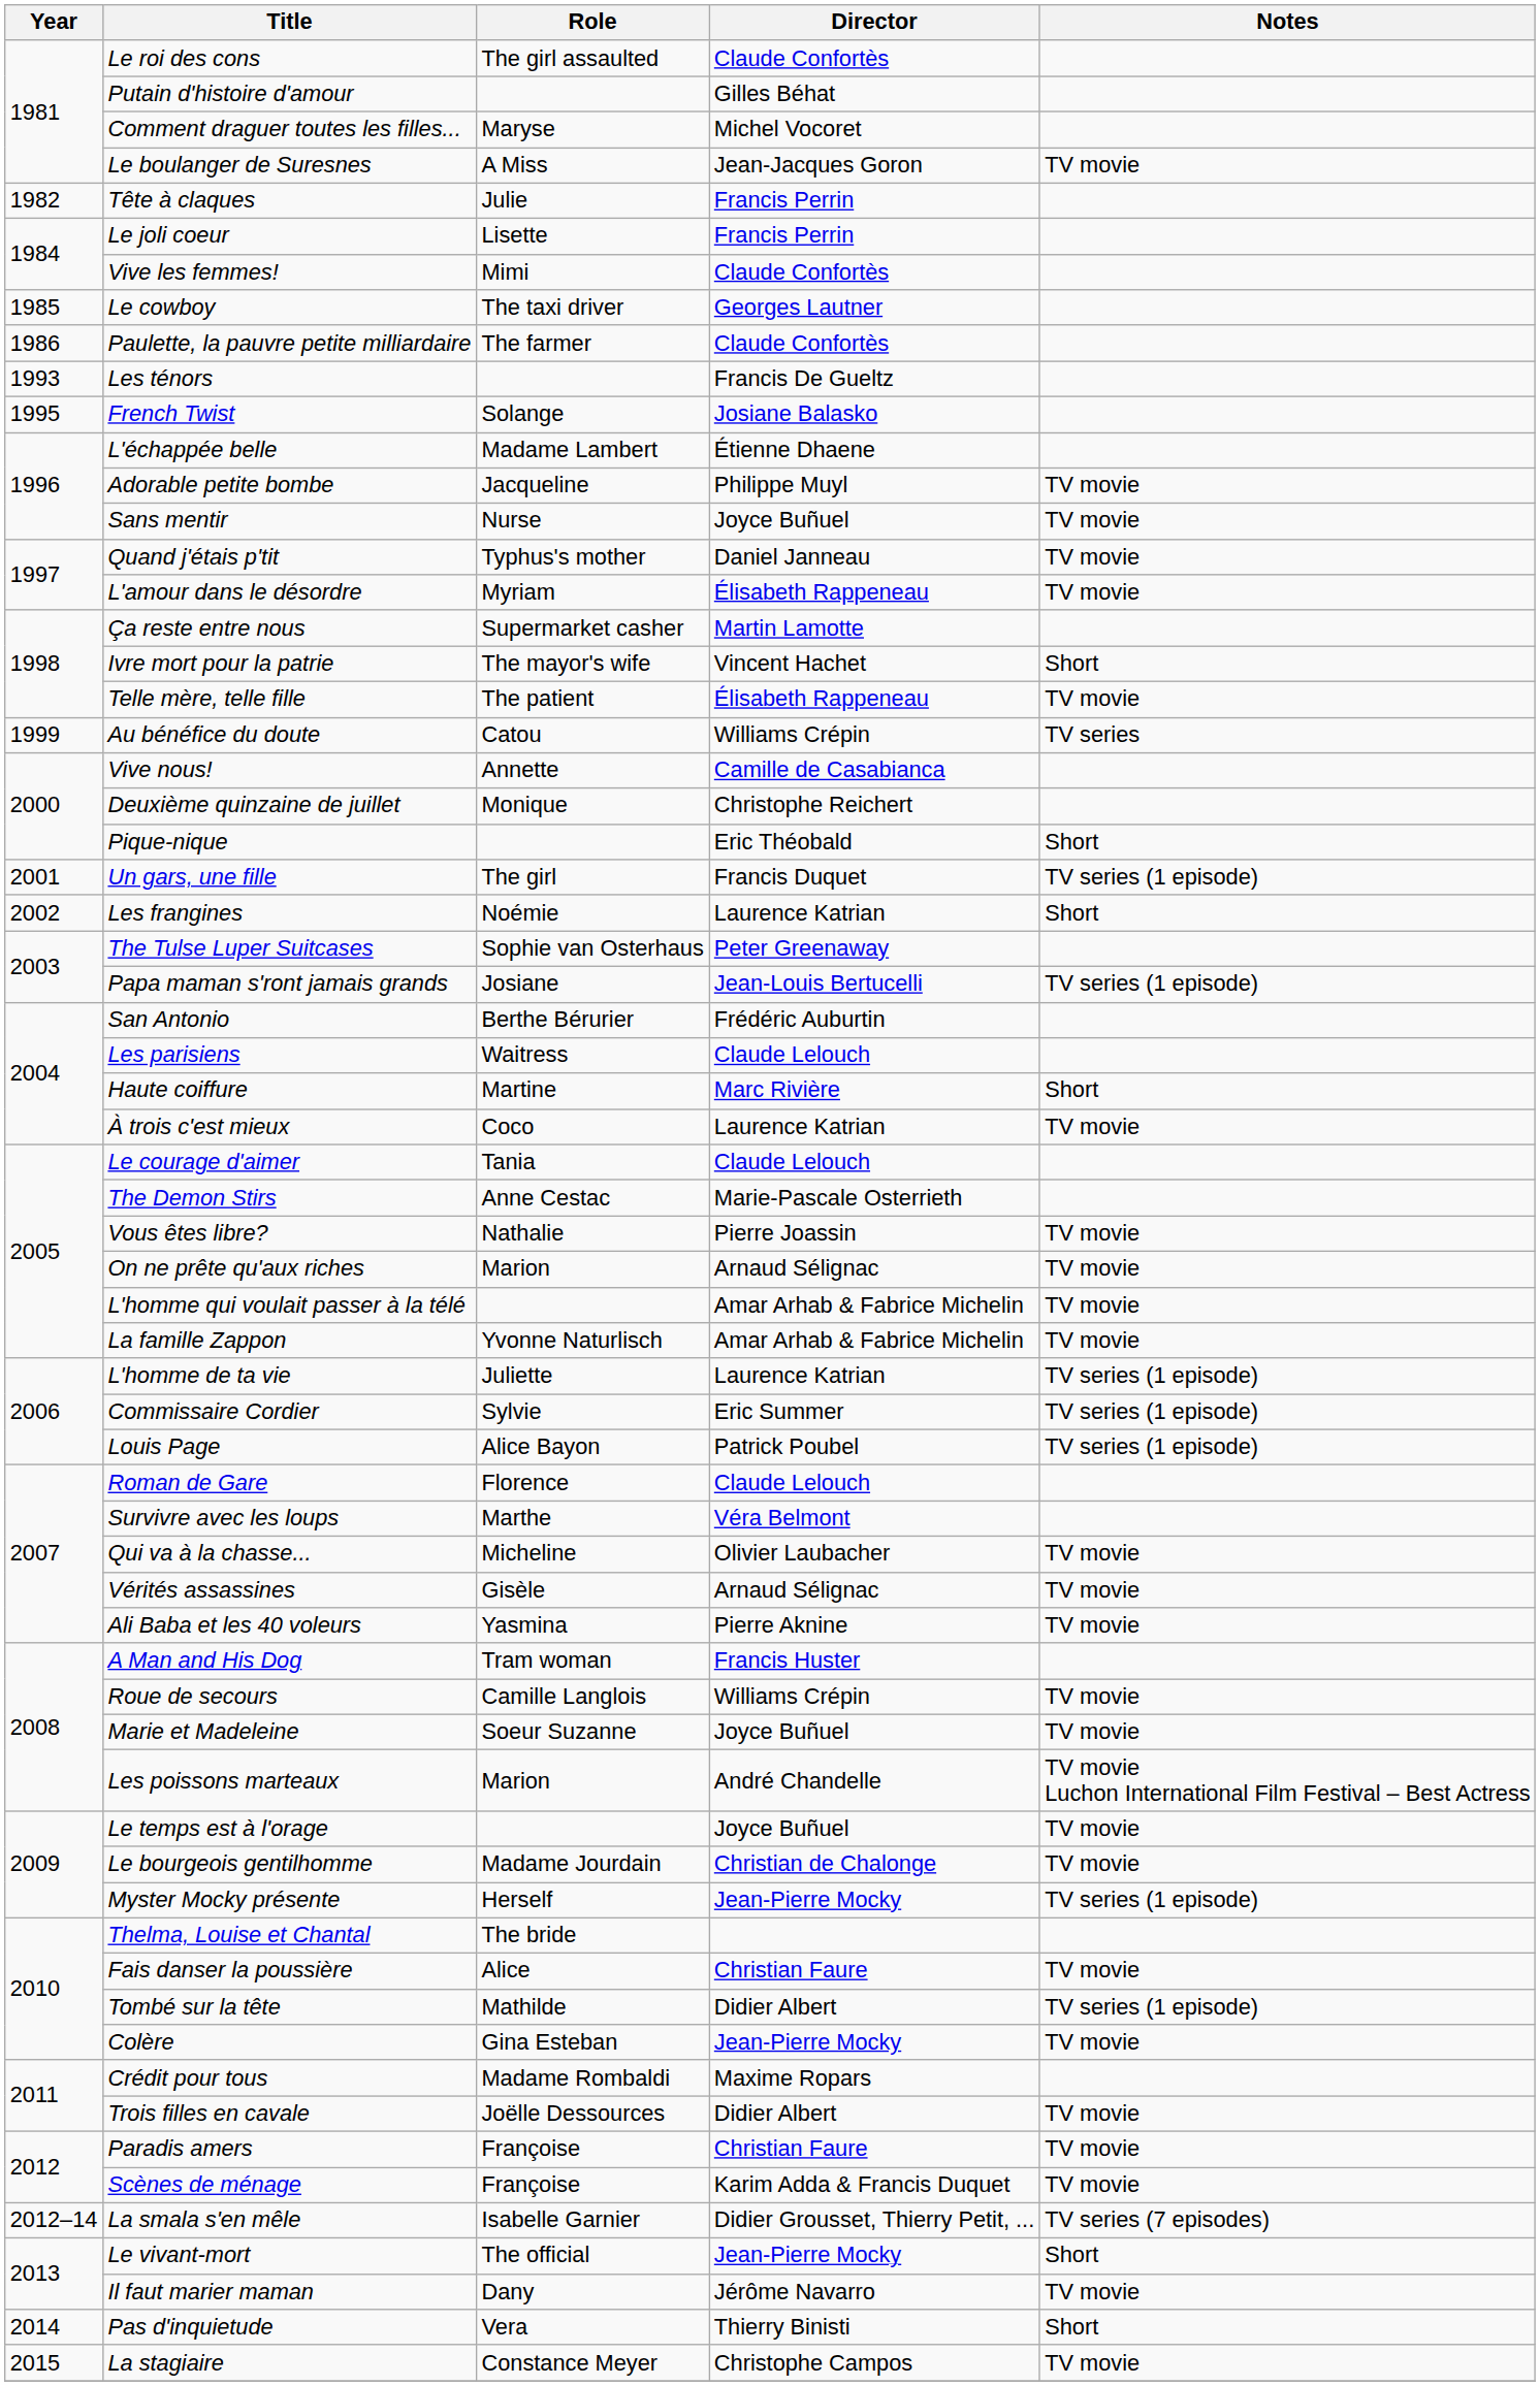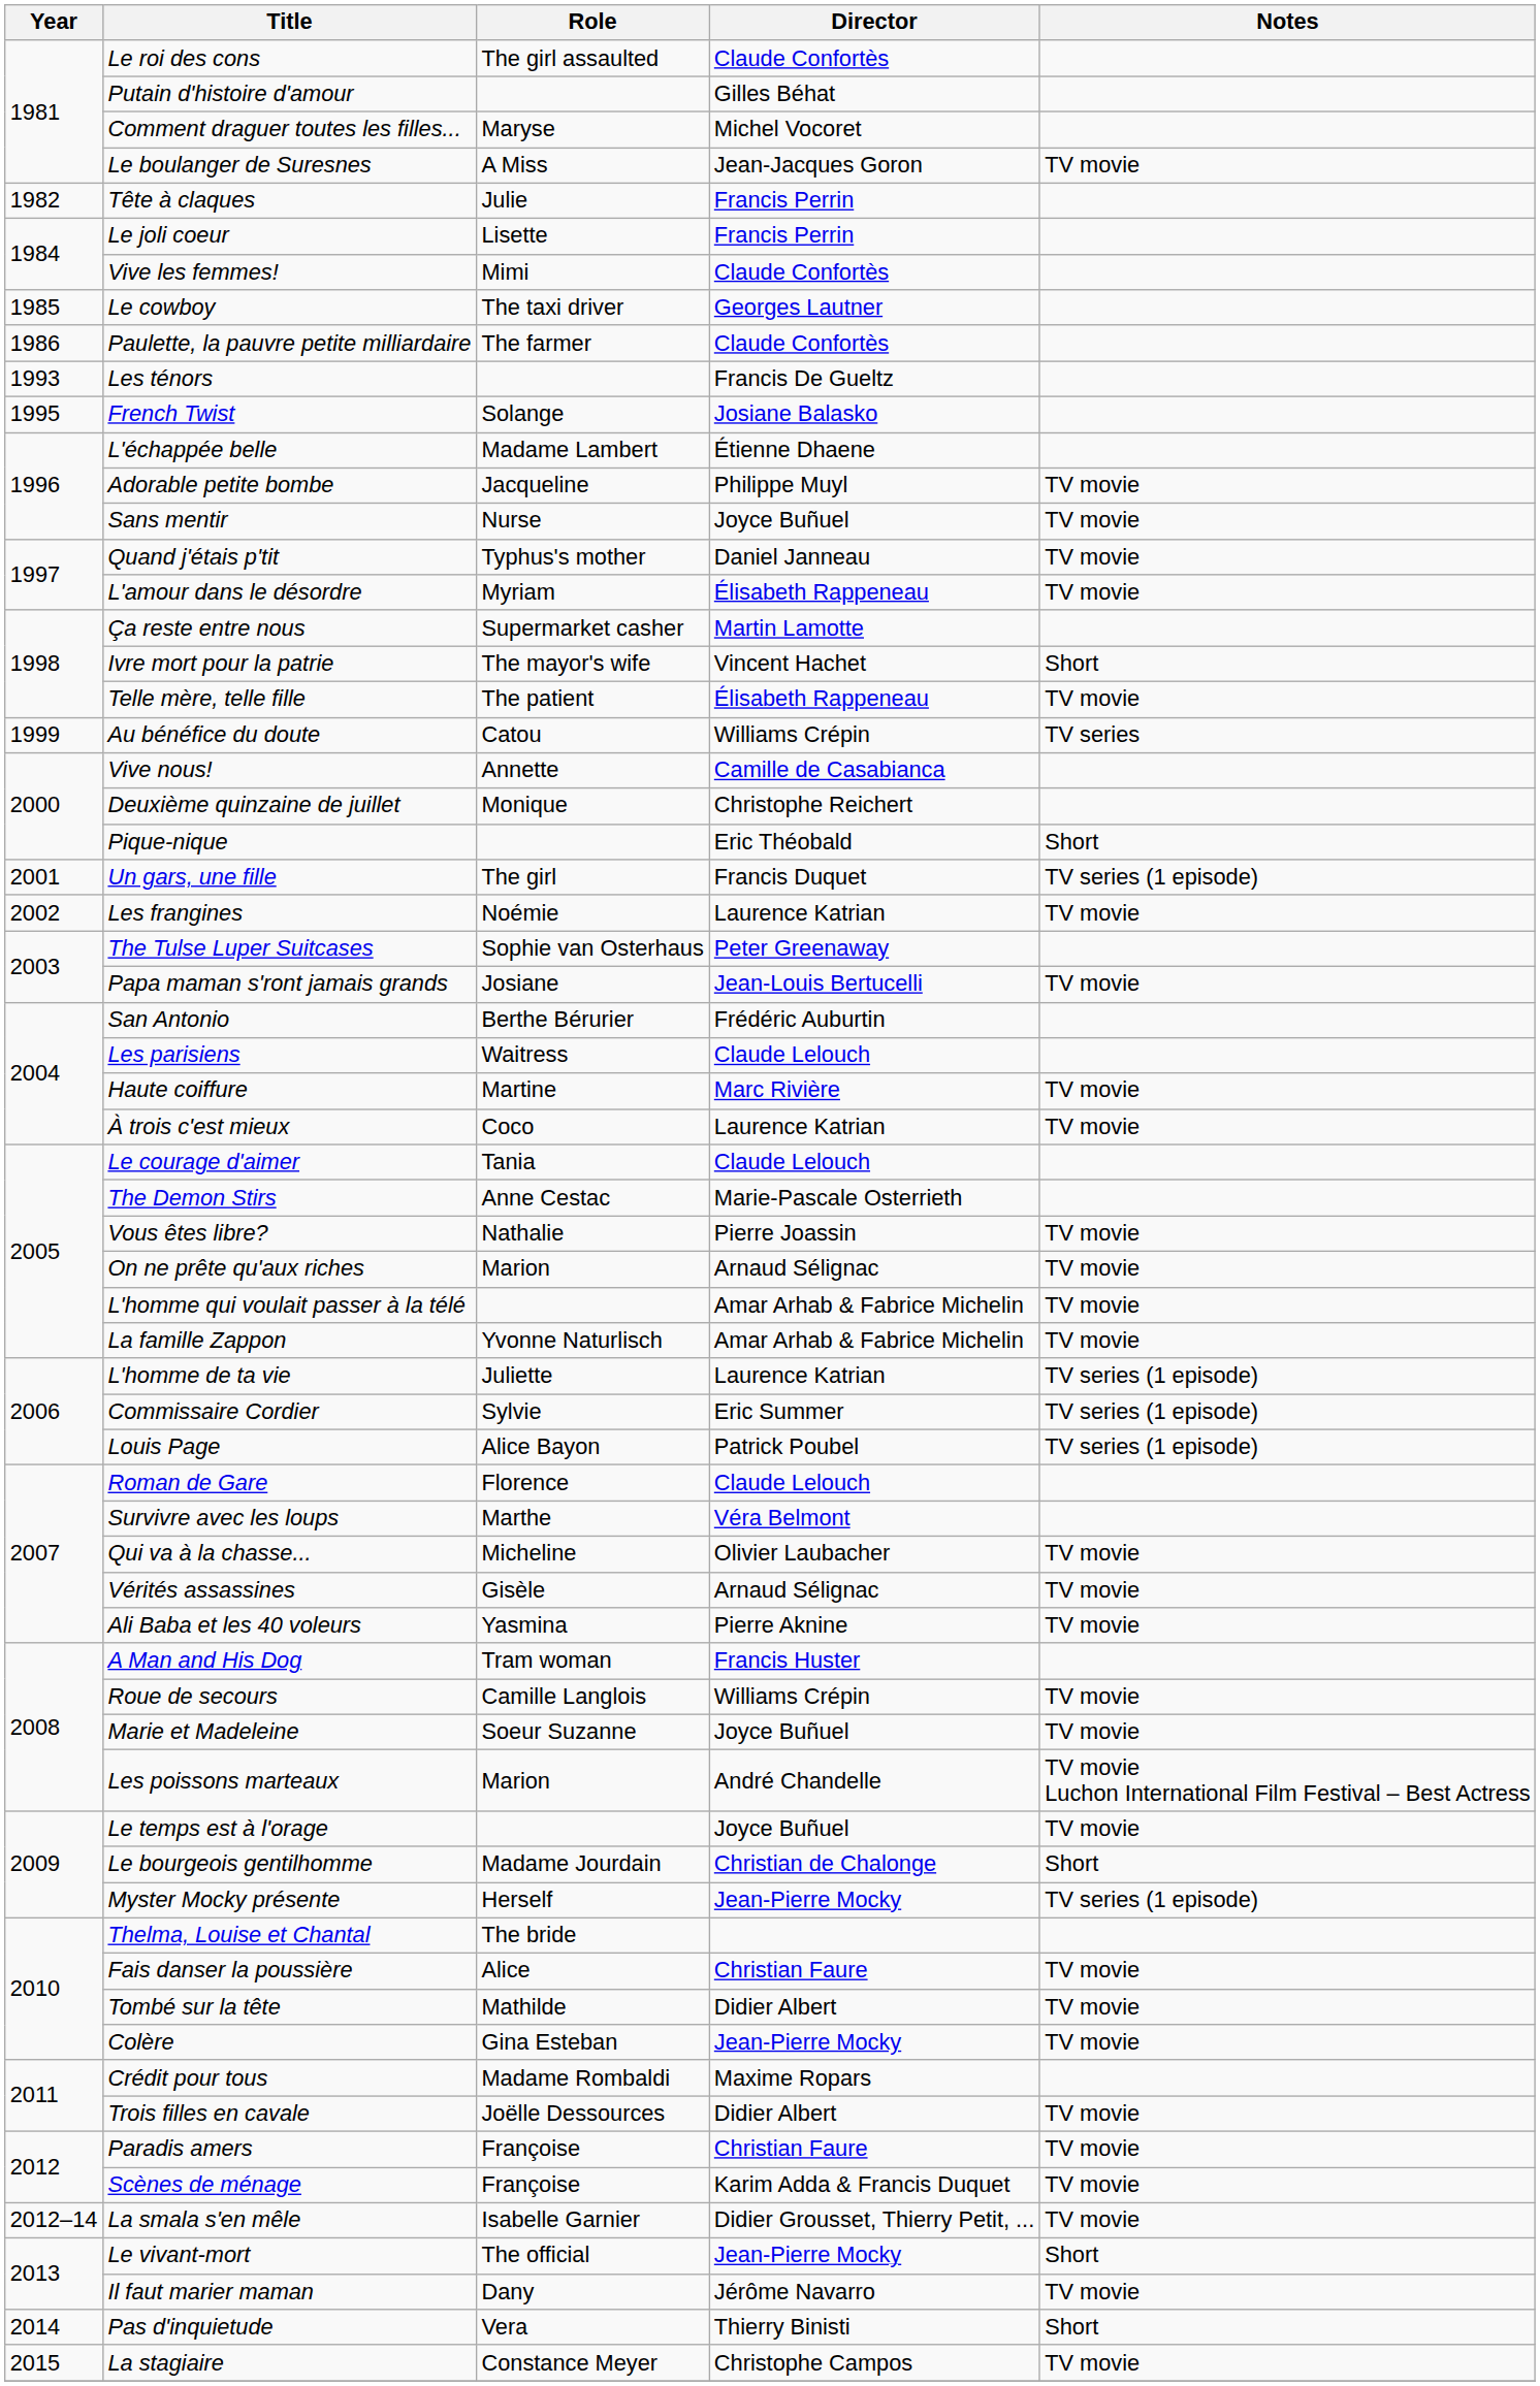 <table class="wikitable">
 <tr>
 <th>Year</th>
 <th>Title</th>
 <th>Role</th>
 <th>Director</th>
 <th>Notes</th>
 </tr>
 <tr>
 <td rowspan=4>1981</td>
 <td><em>Le roi des cons</em></td>
 <td>The girl assaulted</td>
 <td><a href='#'>Claude Confortès</a></td>
 <td></td>
 </tr>
 <tr>
 <td><em>Putain d'histoire d'amour</em></td>
 <td></td>
 <td>Gilles Béhat</td>
 <td></td>
 </tr>
 <tr>
 <td><em>Comment draguer toutes les filles...</em></td>
 <td>Maryse</td>
 <td>Michel Vocoret</td>
 <td></td>
 </tr>
 <tr>
 <td><em>Le boulanger de Suresnes</em></td>
 <td>A Miss</td>
 <td>Jean-Jacques Goron</td>
 <td>TV movie</td>
 </tr>
 <tr>
 <td>1982</td>
 <td><em>Tête à claques</em></td>
 <td>Julie</td>
 <td><a href='#'>Francis Perrin</a></td>
 <td></td>
 </tr>
 <tr>
 <td rowspan=2>1984</td>
 <td><em>Le joli coeur</em></td>
 <td>Lisette</td>
 <td><a href='#'>Francis Perrin</a></td>
 <td></td>
 </tr>
 <tr>
 <td><em>Vive les femmes!</em></td>
 <td>Mimi</td>
 <td><a href='#'>Claude Confortès</a></td>
 <td></td>
 </tr>
 <tr>
 <td>1985</td>
 <td><em>Le cowboy</em></td>
 <td>The taxi driver</td>
 <td><a href='#'>Georges Lautner</a></td>
 <td></td>
 </tr>
 <tr>
 <td>1986</td>
 <td><em>Paulette, la pauvre petite milliardaire</em></td>
 <td>The farmer</td>
 <td><a href='#'>Claude Confortès</a></td>
 <td></td>
 </tr>
 <tr>
 <td>1993</td>
 <td><em>Les ténors</em></td>
 <td></td>
 <td>Francis De Gueltz</td>
 <td></td>
 </tr>
 <tr>
 <td>1995</td>
 <td><em><a href='#'>French Twist</a></em></td>
 <td>Solange</td>
 <td><a href='#'>Josiane Balasko</a></td>
 <td></td>
 </tr>
 <tr>
 <td rowspan=3>1996</td>
 <td><em>L'échappée belle</em></td>
 <td>Madame Lambert</td>
 <td>Étienne Dhaene</td>
 <td></td>
 </tr>
 <tr>
 <td><em>Adorable petite bombe</em></td>
 <td>Jacqueline</td>
 <td>Philippe Muyl</td>
 <td>TV movie</td>
 </tr>
 <tr>
 <td><em>Sans mentir</em></td>
 <td>Nurse</td>
 <td>Joyce Buñuel</td>
 <td>TV movie</td>
 </tr>
 <tr>
 <td rowspan=2>1997</td>
 <td><em>Quand j'étais p'tit</em></td>
 <td>Typhus's mother</td>
 <td>Daniel Janneau</td>
 <td>TV movie</td>
 </tr>
 <tr>
 <td><em>L'amour dans le désordre</em></td>
 <td>Myriam</td>
 <td><a href='#'>Élisabeth Rappeneau</a></td>
 <td>TV movie</td>
 </tr>
 <tr>
 <td rowspan=3>1998</td>
 <td><em>Ça reste entre nous</em></td>
 <td>Supermarket casher</td>
 <td><a href='#'>Martin Lamotte</a></td>
 <td></td>
 </tr>
 <tr>
 <td><em>Ivre mort pour la patrie</em></td>
 <td>The mayor's wife</td>
 <td>Vincent Hachet</td>
 <td>Short</td>
 </tr>
 <tr>
 <td><em>Telle mère, telle fille</em></td>
 <td>The patient</td>
 <td><a href='#'>Élisabeth Rappeneau</a></td>
 <td>TV movie</td>
 </tr>
 <tr>
 <td>1999</td>
 <td><em>Au bénéfice du doute</em></td>
 <td>Catou</td>
 <td>Williams Crépin</td>
 <td>TV series</td>
 </tr>
 <tr>
 <td rowspan=3>2000</td>
 <td><em>Vive nous!</em></td>
 <td>Annette</td>
 <td><a href='#'>Camille de Casabianca</a></td>
 <td></td>
 </tr>
 <tr>
 <td><em>Deuxième quinzaine de juillet</em></td>
 <td>Monique</td>
 <td>Christophe Reichert</td>
 <td></td>
 </tr>
 <tr>
 <td><em>Pique-nique</em></td>
 <td></td>
 <td>Eric Théobald</td>
 <td>Short</td>
 </tr>
 <tr>
 <td>2001</td>
 <td><em><a href='#'>Un gars, une fille</a></em></td>
 <td>The girl</td>
 <td>Francis Duquet</td>
 <td>TV series (1 episode)</td>
 </tr>
 <tr>
 <td>2002</td>
 <td><em>Les frangines</em></td>
 <td>Noémie</td>
 <td>Laurence Katrian</td>
-<td>Short</td>
+<td>TV movie</td>
 </tr>
 <tr>
 <td rowspan=2>2003</td>
 <td><em><a href='#'>The Tulse Luper Suitcases</a></em></td>
 <td>Sophie van Osterhaus</td>
 <td><a href='#'>Peter Greenaway</a></td>
 <td></td>
 </tr>
 <tr>
 <td><em>Papa maman s'ront jamais grands</em></td>
 <td>Josiane</td>
 <td><a href='#'>Jean-Louis Bertucelli</a></td>
-<td>TV series (1 episode)</td>
+<td>TV movie</td>
 </tr>
 <tr>
 <td rowspan=4>2004</td>
 <td><em>San Antonio</em></td>
 <td>Berthe Bérurier</td>
 <td>Frédéric Auburtin</td>
 <td></td>
 </tr>
 <tr>
 <td><em><a href='#'>Les parisiens</a></em></td>
 <td>Waitress</td>
 <td><a href='#'>Claude Lelouch</a></td>
 <td></td>
 </tr>
 <tr>
 <td><em>Haute coiffure</em></td>
 <td>Martine</td>
 <td><a href='#'>Marc Rivière</a></td>
-<td>Short</td>
+<td>TV movie</td>
 </tr>
 <tr>
 <td><em>À trois c'est mieux</em></td>
 <td>Coco</td>
 <td>Laurence Katrian</td>
 <td>TV movie</td>
 </tr>
 <tr>
 <td rowspan=6>2005</td>
 <td><em><a href='#'>Le courage d'aimer</a></em></td>
 <td>Tania</td>
 <td><a href='#'>Claude Lelouch</a></td>
 <td></td>
 </tr>
 <tr>
 <td><em><a href='#'>The Demon Stirs</a></em></td>
 <td>Anne Cestac</td>
 <td>Marie-Pascale Osterrieth</td>
 <td></td>
 </tr>
 <tr>
 <td><em>Vous êtes libre?</em></td>
 <td>Nathalie</td>
 <td>Pierre Joassin</td>
 <td>TV movie</td>
 </tr>
 <tr>
 <td><em>On ne prête qu'aux riches</em></td>
 <td>Marion</td>
 <td>Arnaud Sélignac</td>
 <td>TV movie</td>
 </tr>
 <tr>
 <td><em>L'homme qui voulait passer à la télé</em></td>
 <td></td>
 <td>Amar Arhab & Fabrice Michelin</td>
 <td>TV movie</td>
 </tr>
 <tr>
 <td><em>La famille Zappon</em></td>
 <td>Yvonne Naturlisch</td>
 <td>Amar Arhab & Fabrice Michelin</td>
 <td>TV movie</td>
 </tr>
 <tr>
 <td rowspan=3>2006</td>
 <td><em>L'homme de ta vie</em></td>
 <td>Juliette</td>
 <td>Laurence Katrian</td>
 <td>TV series (1 episode)</td>
 </tr>
 <tr>
 <td><em>Commissaire Cordier</em></td>
 <td>Sylvie</td>
 <td>Eric Summer</td>
 <td>TV series (1 episode)</td>
 </tr>
 <tr>
 <td><em>Louis Page</em></td>
 <td>Alice Bayon</td>
 <td>Patrick Poubel</td>
 <td>TV series (1 episode)</td>
 </tr>
 <tr>
 <td rowspan=5>2007</td>
 <td><em><a href='#'>Roman de Gare</a></em></td>
 <td>Florence</td>
 <td><a href='#'>Claude Lelouch</a></td>
 <td></td>
 </tr>
 <tr>
 <td><em>Survivre avec les loups</em></td>
 <td>Marthe</td>
 <td><a href='#'>Véra Belmont</a></td>
 <td></td>
 </tr>
 <tr>
 <td><em>Qui va à la chasse...</em></td>
 <td>Micheline</td>
 <td>Olivier Laubacher</td>
 <td>TV movie</td>
 </tr>
 <tr>
 <td><em>Vérités assassines</em></td>
 <td>Gisèle</td>
 <td>Arnaud Sélignac</td>
 <td>TV movie</td>
 </tr>
 <tr>
 <td><em>Ali Baba et les 40 voleurs</em></td>
 <td>Yasmina</td>
 <td>Pierre Aknine</td>
 <td>TV movie</td>
 </tr>
 <tr>
 <td rowspan=4>2008</td>
 <td><em><a href='#'>A Man and His Dog</a></em></td>
 <td>Tram woman</td>
 <td><a href='#'>Francis Huster</a></td>
 <td></td>
 </tr>
 <tr>
 <td><em>Roue de secours</em></td>
 <td>Camille Langlois</td>
 <td>Williams Crépin</td>
 <td>TV movie</td>
 </tr>
 <tr>
 <td><em>Marie et Madeleine</em></td>
 <td>Soeur Suzanne</td>
 <td>Joyce Buñuel</td>
 <td>TV movie</td>
 </tr>
 <tr>
 <td><em>Les poissons marteaux</em></td>
 <td>Marion</td>
 <td>André Chandelle</td>
 <td>TV movie<br>Luchon International Film Festival – Best Actress</td>
 </tr>
 <tr>
 <td rowspan=3>2009</td>
 <td><em>Le temps est à l'orage</em></td>
 <td></td>
 <td>Joyce Buñuel</td>
 <td>TV movie</td>
 </tr>
 <tr>
 <td><em>Le bourgeois gentilhomme</em></td>
 <td>Madame Jourdain</td>
 <td><a href='#'>Christian de Chalonge</a></td>
-<td>TV movie</td>
+<td>Short</td>
 </tr>
 <tr>
 <td><em>Myster Mocky présente</em></td>
 <td>Herself</td>
 <td><a href='#'>Jean-Pierre Mocky</a></td>
 <td>TV series (1 episode)</td>
 </tr>
 <tr>
 <td rowspan=4>2010</td>
 <td><em><a href='#'>Thelma, Louise et Chantal</a></em></td>
 <td>The bride</td>
 <td></td>
 <td></td>
 </tr>
 <tr>
 <td><em>Fais danser la poussière</em></td>
 <td>Alice</td>
 <td><a href='#'>Christian Faure</a></td>
 <td>TV movie</td>
 </tr>
 <tr>
 <td><em>Tombé sur la tête</em></td>
 <td>Mathilde</td>
 <td>Didier Albert</td>
-<td>TV series (1 episode)</td>
+<td>TV movie</td>
 </tr>
 <tr>
 <td><em>Colère</em></td>
 <td>Gina Esteban</td>
 <td><a href='#'>Jean-Pierre Mocky</a></td>
 <td>TV movie</td>
 </tr>
 <tr>
 <td rowspan=2>2011</td>
 <td><em>Crédit pour tous</em></td>
 <td>Madame Rombaldi</td>
 <td>Maxime Ropars</td>
 <td></td>
 </tr>
 <tr>
 <td><em>Trois filles en cavale</em></td>
 <td>Joëlle Dessources</td>
 <td>Didier Albert</td>
 <td>TV movie</td>
 </tr>
 <tr>
 <td rowspan=2>2012</td>
 <td><em>Paradis amers</em></td>
 <td>Françoise</td>
 <td><a href='#'>Christian Faure</a></td>
 <td>TV movie</td>
 </tr>
 <tr>
 <td><em><a href='#'>Scènes de ménage</a></em></td>
 <td>Françoise</td>
 <td>Karim Adda & Francis Duquet</td>
 <td>TV movie</td>
 </tr>
 <tr>
 <td>2012–14</td>
 <td><em>La smala s'en mêle</em></td>
 <td>Isabelle Garnier</td>
 <td>Didier Grousset, Thierry Petit, ...</td>
-<td>TV series (7 episodes)</td>
+<td>TV movie</td>
 </tr>
 <tr>
 <td rowspan=2>2013</td>
 <td><em>Le vivant-mort</em></td>
 <td>The official</td>
 <td><a href='#'>Jean-Pierre Mocky</a></td>
 <td>Short</td>
 </tr>
 <tr>
 <td><em>Il faut marier maman</em></td>
 <td>Dany</td>
 <td>Jérôme Navarro</td>
 <td>TV movie</td>
 </tr>
 <tr>
 <td>2014</td>
 <td><em>Pas d'inquietude</em></td>
 <td>Vera</td>
 <td>Thierry Binisti</td>
 <td>Short</td>
 </tr>
 <tr>
 <td>2015</td>
 <td><em>La stagiaire</em></td>
 <td>Constance Meyer</td>
 <td>Christophe Campos</td>
 <td>TV movie</td>
 </tr>
 <tr>
 </tr>
 </table>
